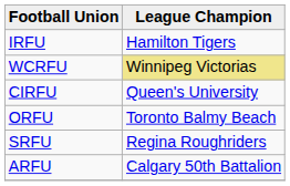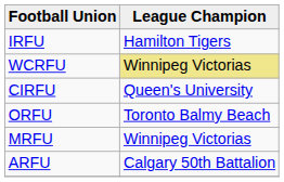 <table class="wikitable">
 <tr>
 <th scope="col" style="background:#efefef;">Football Union</th>
 <th scope="col" style="background:#efefef;">League Champion</th>
 </tr>
 <tr>
 <td><a href='#'>IRFU</a></td>
 <td><a href='#'>Hamilton Tigers</a></td>
 </tr>
 <tr>
 <td><a href='#'>WCRFU</a></td>
 <td style="background: khaki;">Winnipeg Victorias</td>
 </tr>
 <tr>
 <td><a href='#'>CIRFU</a></td>
 <td><a href='#'>Queen's University</a></td>
 </tr>
 <tr>
 <td><a href='#'>ORFU</a></td>
 <td><a href='#'>Toronto Balmy Beach</a></td>
 </tr>
 <tr>
-<td><a href='#'>SRFU</a></td>
-<td><a href='#'>Regina Roughriders</a></td>
+<td><a href='#'>MRFU</a></td>
+<td><a href='#'>Winnipeg Victorias</a></td>
 </tr>
 <tr>
 <td><a href='#'>ARFU</a></td>
 <td><a href='#'>Calgary 50th Battalion</a></td>
 </tr>
 <tr>
 </tr>
 </table>
